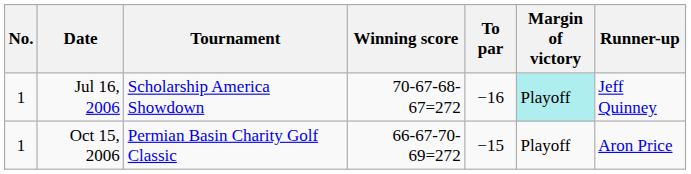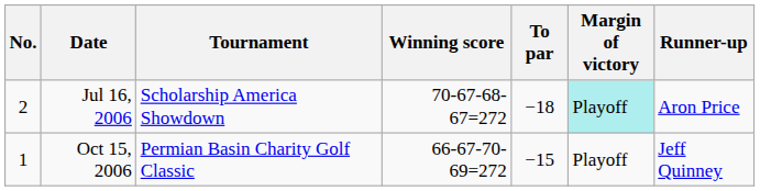 <table class="wikitable" style="font-size:95%;">
 <tr>
 <th>No.</th>
 <th>Date</th>
 <th>Tournament</th>
 <th>Winning score</th>
 <th>To par</th>
 <th>Margin of<br>victory</th>
 <th>Runner-up</th>
 </tr>
 <tr>
-<td align=center>1</td>
+<td align=center>2</td>
 <td align=right>Jul 16, <a href='#'>2006</a></td>
 <td><a href='#'>Scholarship America Showdown</a></td>
 <td align=right>70-67-68-67=272</td>
-<td align=center>−16</td>
+<td align=center>−18</td>
 <td style="background: paleturquoise;">Playoff</td>
-<td> <a href='#'>Jeff Quinney</a></td>
+<td> <a href='#'>Aron Price</a></td>
 </tr>
 <tr>
 <td align=center>1</td>
 <td align=right>Oct 15, 2006</td>
 <td><a href='#'>Permian Basin Charity Golf Classic</a></td>
 <td align=right>66-67-70-69=272</td>
 <td align=center>−15</td>
 <td>Playoff</td>
-<td> <a href='#'>Aron Price</a></td>
+<td> <a href='#'>Jeff Quinney</a></td>
 </tr>
 </table>
